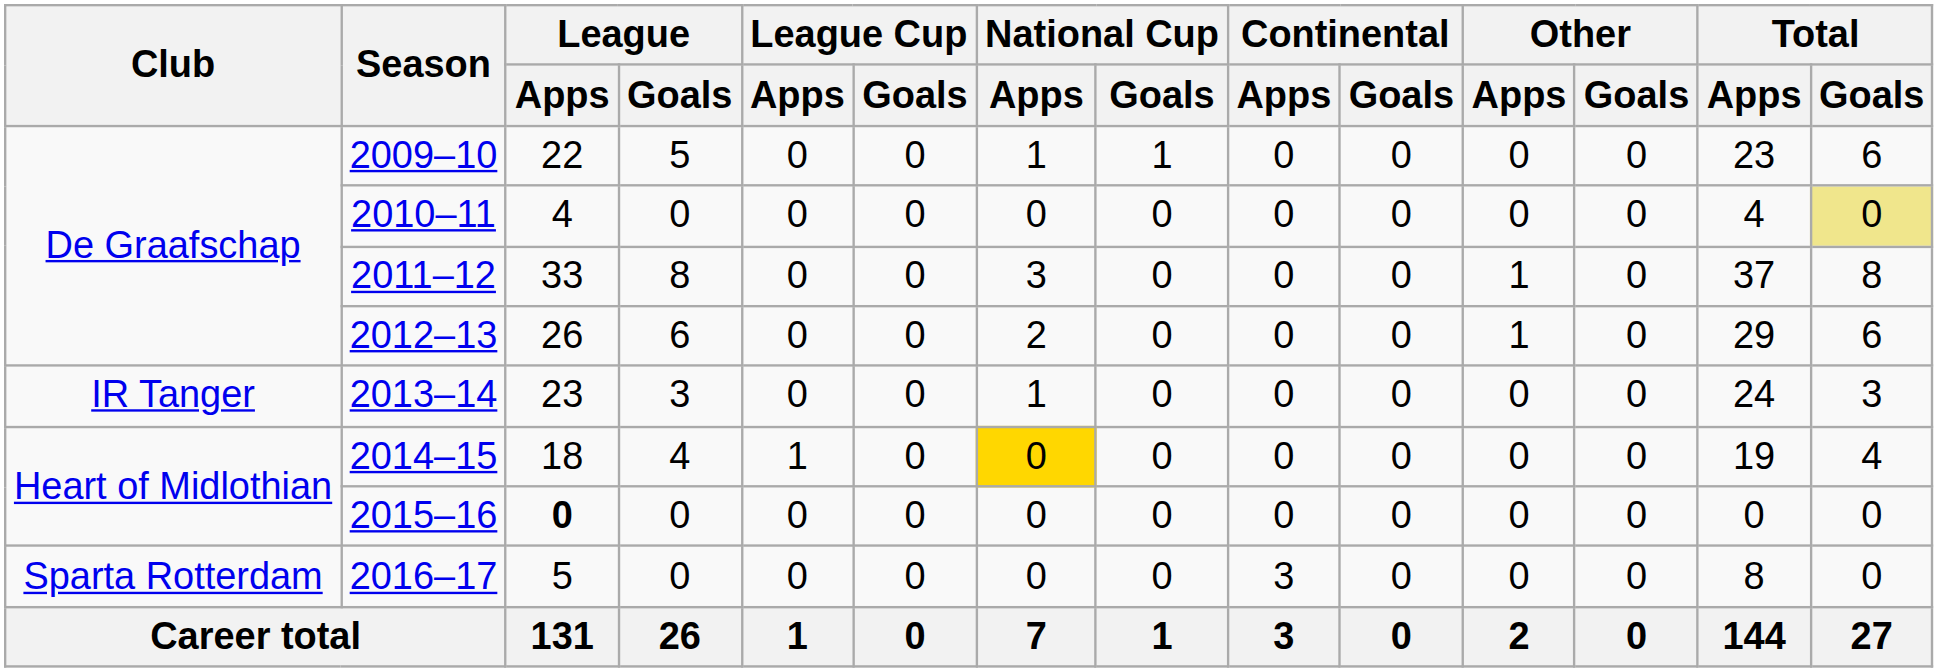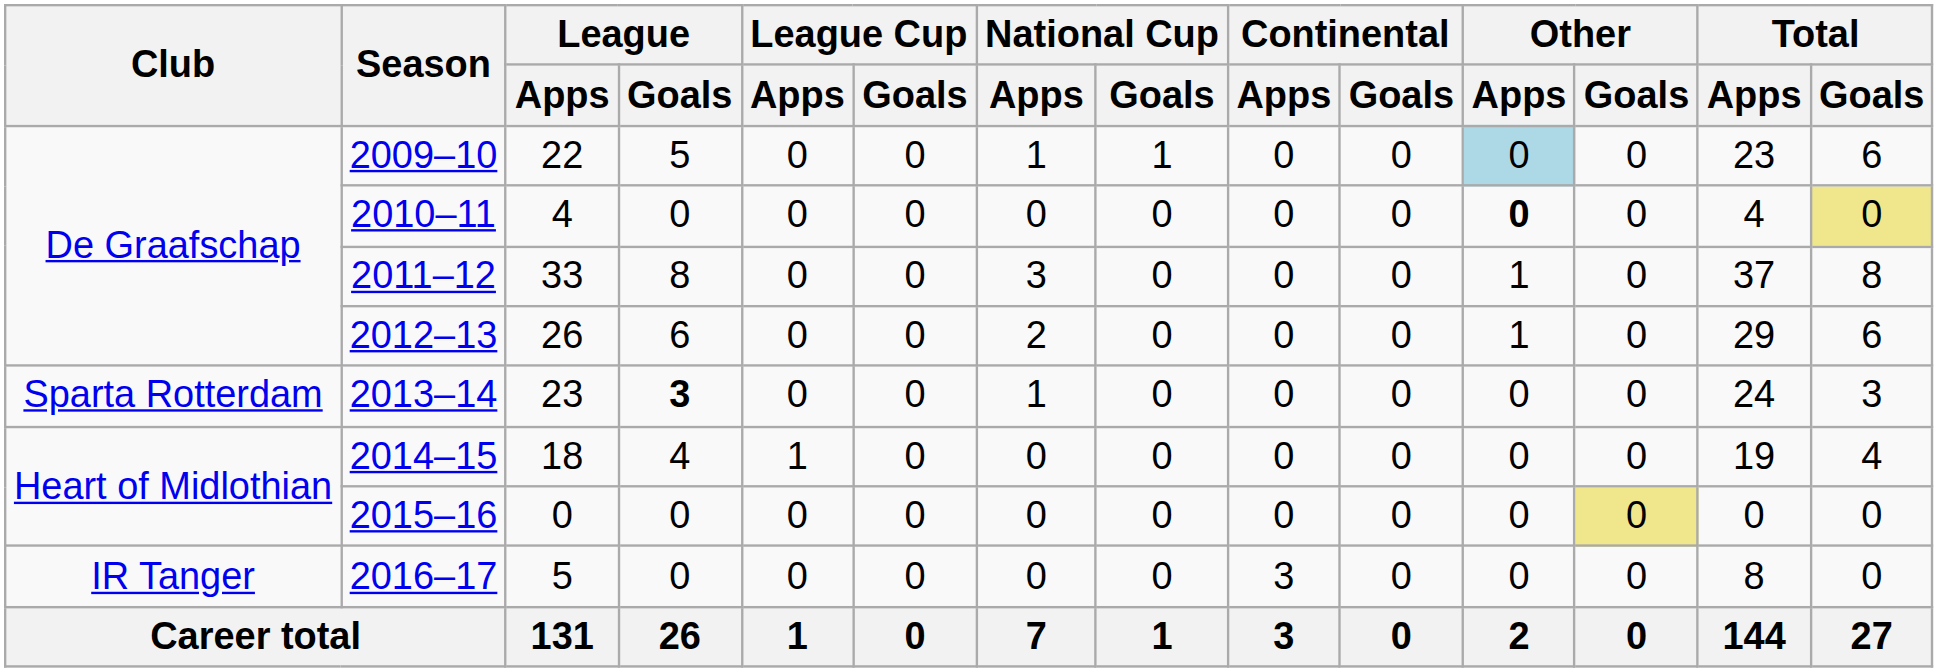 <table class="wikitable" style="text-align: center">
 <tr>
 <th rowspan="2">Club</th>
 <th rowspan="2">Season</th>
 <th colspan="2">League</th>
 <th colspan="2">League Cup</th>
 <th colspan="2">National Cup</th>
 <th colspan="2">Continental</th>
 <th colspan="2">Other</th>
 <th colspan="2">Total</th>
 </tr>
 <tr>
 <th>Apps</th>
 <th>Goals</th>
 <th>Apps</th>
 <th>Goals</th>
 <th>Apps</th>
 <th>Goals</th>
 <th>Apps</th>
 <th>Goals</th>
 <th>Apps</th>
 <th>Goals</th>
 <th>Apps</th>
 <th>Goals</th>
 </tr>
 <tr>
 <td rowspan="4"><a href='#'>De Graafschap</a></td>
 <td><a href='#'>2009–10</a></td>
 <td>22</td>
 <td>5</td>
 <td>0</td>
 <td>0</td>
 <td>1</td>
 <td>1</td>
 <td>0</td>
 <td>0</td>
-<td>0</td>
+<td style="background: lightblue;">0</td>
 <td>0</td>
 <td>23</td>
 <td>6</td>
 </tr>
 <tr>
 <td><a href='#'>2010–11</a></td>
 <td>4</td>
 <td>0</td>
 <td>0</td>
 <td>0</td>
 <td>0</td>
 <td>0</td>
 <td>0</td>
 <td>0</td>
-<td>0</td>
+<td><strong>0</strong></td>
 <td>0</td>
 <td>4</td>
 <td style="background: khaki;">0</td>
 </tr>
 <tr>
 <td><a href='#'>2011–12</a></td>
 <td>33</td>
 <td>8</td>
 <td>0</td>
 <td>0</td>
 <td>3</td>
 <td>0</td>
 <td>0</td>
 <td>0</td>
 <td>1</td>
 <td>0</td>
 <td>37</td>
 <td>8</td>
 </tr>
 <tr>
 <td><a href='#'>2012–13</a></td>
 <td>26</td>
 <td>6</td>
 <td>0</td>
 <td>0</td>
 <td>2</td>
 <td>0</td>
 <td>0</td>
 <td>0</td>
 <td>1</td>
 <td>0</td>
 <td>29</td>
 <td>6</td>
 </tr>
 <tr>
-<td rowspan="1"><a href='#'>IR Tanger</a></td>
+<td rowspan="1"><a href='#'>Sparta Rotterdam</a></td>
 <td><a href='#'>2013–14</a></td>
 <td>23</td>
-<td>3</td>
+<td><strong>3</strong></td>
 <td>0</td>
 <td>0</td>
 <td>1</td>
 <td>0</td>
 <td>0</td>
 <td>0</td>
 <td>0</td>
 <td>0</td>
 <td>24</td>
 <td>3</td>
 </tr>
 <tr>
 <td rowspan="2"><a href='#'>Heart of Midlothian</a></td>
 <td><a href='#'>2014–15</a></td>
 <td>18</td>
 <td>4</td>
 <td>1</td>
 <td>0</td>
-<td style="background: gold;">0</td>
+<td>0</td>
 <td>0</td>
 <td>0</td>
 <td>0</td>
 <td>0</td>
 <td>0</td>
 <td>19</td>
 <td>4</td>
 </tr>
 <tr>
 <td><a href='#'>2015–16</a></td>
-<td><strong>0</strong></td>
 <td>0</td>
 <td>0</td>
 <td>0</td>
 <td>0</td>
 <td>0</td>
 <td>0</td>
 <td>0</td>
 <td>0</td>
 <td>0</td>
+<td style="background: khaki;">0</td>
 <td>0</td>
 <td>0</td>
 </tr>
 <tr>
-<td rowspan="1"><a href='#'>Sparta Rotterdam</a></td>
+<td rowspan="1"><a href='#'>IR Tanger</a></td>
 <td><a href='#'>2016–17</a></td>
 <td>5</td>
 <td>0</td>
 <td>0</td>
 <td>0</td>
 <td>0</td>
 <td>0</td>
 <td>3</td>
 <td>0</td>
 <td>0</td>
 <td>0</td>
 <td>8</td>
 <td>0  </td>
 </tr>
 <tr>
 <th colspan="2">Career total</th>
 <th>131</th>
 <th>26</th>
 <th>1</th>
 <th>0</th>
 <th>7</th>
 <th>1</th>
 <th>3</th>
 <th>0</th>
 <th>2</th>
 <th>0</th>
 <th>144</th>
 <th>27</th>
 </tr>
 </table>
